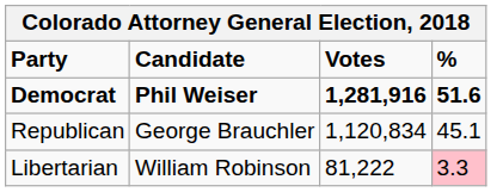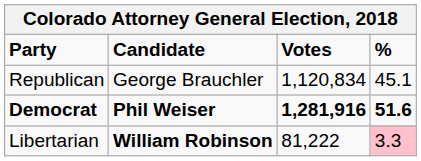 <table class="wikitable">
 <tr>
 <th colspan="4">Colorado Attorney General Election, 2018</th>
 </tr>
 <tr>
 <td><strong>Party</strong></td>
 <td><strong>Candidate</strong></td>
 <td><strong>Votes</strong></td>
 <td><strong>%</strong></td>
 </tr>
 <tr>
+<td>Republican</td>
+<td>George Brauchler</td>
+<td>1,120,834</td>
+<td>45.1</td>
+</tr>
+<tr>
 <td><strong>Democrat</strong></td>
 <td><strong>Phil Weiser</strong></td>
 <td><strong>1,281,916</strong></td>
 <td><strong>51.6</strong></td>
 </tr>
 <tr>
-<td>Republican</td>
-<td>George Brauchler</td>
-<td>1,120,834</td>
-<td>45.1</td>
-</tr>
-<tr>
 <td>Libertarian</td>
-<td>William Robinson</td>
+<td><strong>William Robinson</strong></td>
 <td>81,222</td>
 <td style="background: pink;">3.3</td>
 </tr>
 </table>
